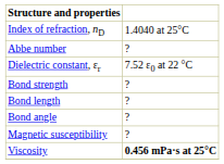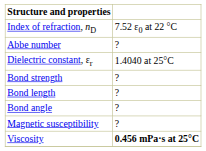 <table border="1" cellspacing="0" cellpadding="3" style="margin: 0 0 0 0.5em; background: #FFFFFF; border-collapse: collapse; border-color: #C0C090;">
 <tr>
 <th>Structure and properties</th>
 </tr>
 <tr>
 <td><a href='#'>Index of refraction</a>, <em>n</em><sub>D</sub></td>
-<td>1.4040 at 25°C </td>
+<td>7.52 ε<sub>0</sub> at 22 °C </td>
 </tr>
 <tr>
 <td><a href='#'>Abbe number</a></td>
 <td>? </td>
 </tr>
 <tr>
 <td><a href='#'>Dielectric constant</a>, ε<sub>r</sub></td>
-<td>7.52 ε<sub>0</sub> at 22 °C </td>
+<td>1.4040 at 25°C </td>
 </tr>
 <tr>
 <td><a href='#'>Bond strength</a></td>
 <td>? </td>
 </tr>
 <tr>
 <td><a href='#'>Bond length</a></td>
 <td>? </td>
 </tr>
 <tr>
 <td><a href='#'>Bond angle</a></td>
 <td>? </td>
 </tr>
 <tr>
 <td><a href='#'>Magnetic susceptibility</a></td>
 <td>? </td>
 </tr>
 <tr>
 <td><a href='#'>Viscosity</a></td>
 <td><strong>0.456 mPa·s at 25°C</strong></td>
 </tr>
 <tr>
 </tr>
 </table>
